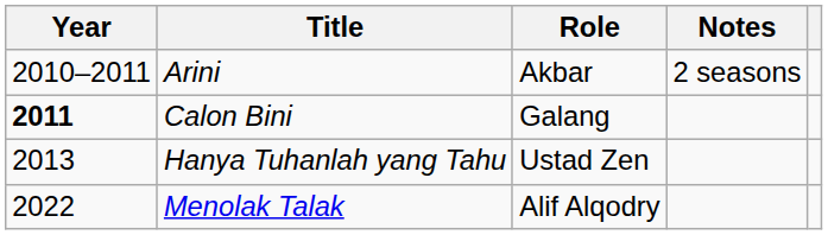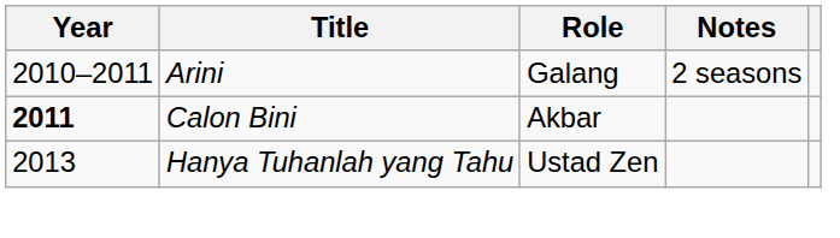 <table class="wikitable plainrowheaders sortable">
 <tr>
 <th scope="col">Year</th>
 <th scope="col">Title</th>
 <th scope="col">Role</th>
 <th scope="col" class="unsortable">Notes</th>
 <th scope="col" class="unsortable"></th>
 </tr>
 <tr>
 <td>2010–2011</td>
 <td><em>Arini</em></td>
-<td>Akbar</td>
+<td>Galang</td>
 <td>2 seasons</td>
 <td></td>
 </tr>
 <tr>
 <td><strong>2011</strong></td>
 <td><em>Calon Bini</em></td>
-<td>Galang</td>
+<td>Akbar</td>
 <td></td>
 <td></td>
 </tr>
 <tr>
 <td>2013</td>
 <td><em>Hanya Tuhanlah yang Tahu</em></td>
 <td>Ustad Zen</td>
 <td></td>
 <td></td>
 </tr>
-<tr>
-<td>2022</td>
-<td><em><a href='#'>Menolak Talak</a></em></td>
-<td>Alif Alqodry</td>
-<td></td>
-<td></td>
-</tr>
 </table>
